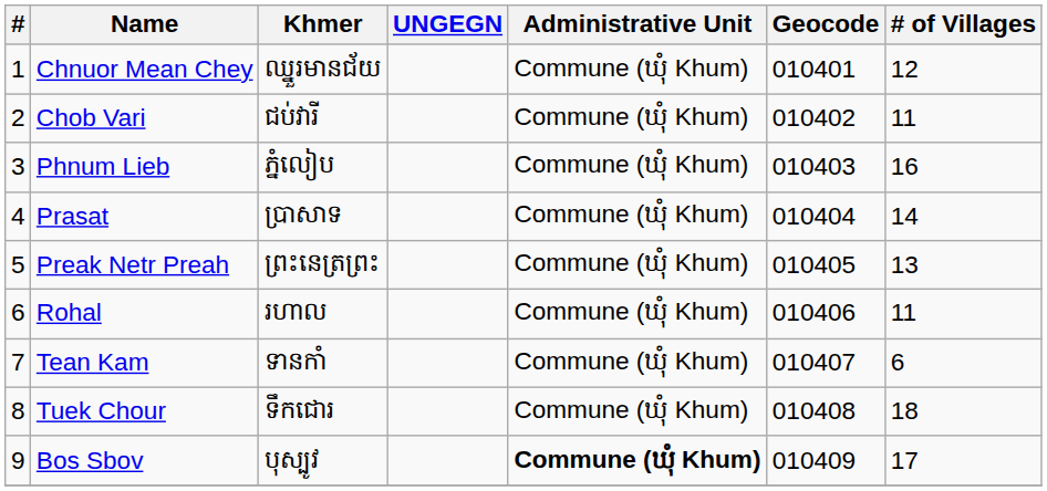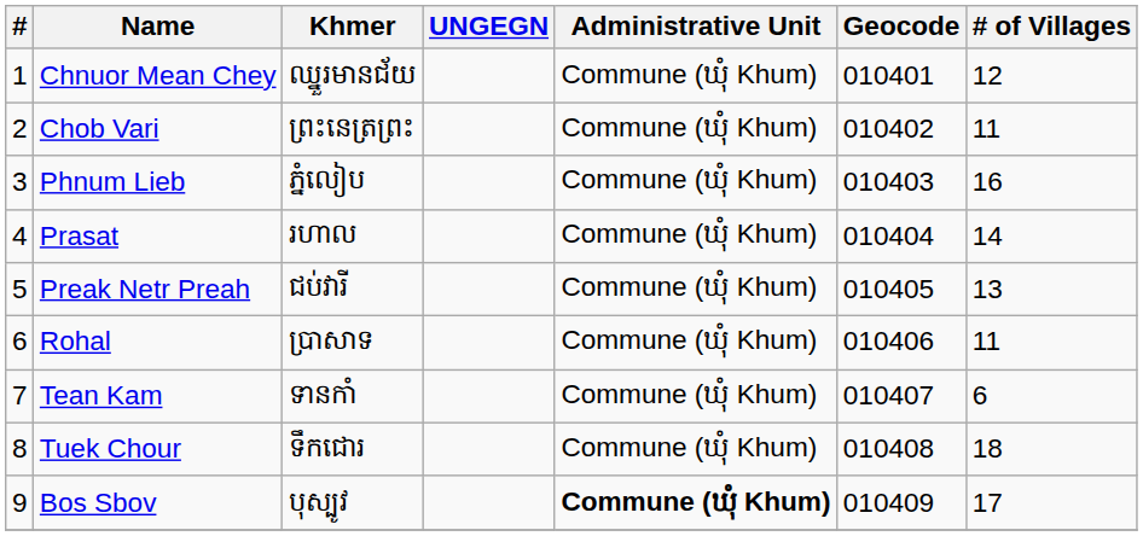 <table class="wikitable sortable">
 <tr>
 <th>#</th>
 <th>Name</th>
 <th>Khmer</th>
 <th><a href='#'>UNGEGN</a></th>
 <th>Administrative Unit</th>
 <th>Geocode</th>
 <th># of Villages</th>
 </tr>
 <tr>
 <td>1</td>
 <td><a href='#'>Chnuor Mean Chey</a></td>
 <td>ឈ្នួរមានជ័យ</td>
 <td></td>
 <td>Commune (ឃុំ Khum)</td>
 <td>010401</td>
 <td>12</td>
 </tr>
 <tr>
 <td>2</td>
 <td><a href='#'>Chob Vari</a></td>
-<td>ជប់វារី</td>
+<td>ព្រះនេត្រព្រះ</td>
 <td></td>
 <td>Commune (ឃុំ Khum)</td>
 <td>010402</td>
 <td>11</td>
 </tr>
 <tr>
 <td>3</td>
 <td><a href='#'>Phnum Lieb</a></td>
 <td>ភ្នំលៀប</td>
 <td></td>
 <td>Commune (ឃុំ Khum)</td>
 <td>010403</td>
 <td>16</td>
 </tr>
 <tr>
 <td>4</td>
 <td><a href='#'>Prasat</a></td>
-<td>ប្រាសាទ</td>
+<td>រហាល</td>
 <td></td>
 <td>Commune (ឃុំ Khum)</td>
 <td>010404</td>
 <td>14</td>
 </tr>
 <tr>
 <td>5</td>
 <td><a href='#'>Preak Netr Preah</a></td>
-<td>ព្រះនេត្រព្រះ</td>
+<td>ជប់វារី</td>
 <td></td>
 <td>Commune (ឃុំ Khum)</td>
 <td>010405</td>
 <td>13</td>
 </tr>
 <tr>
 <td>6</td>
 <td><a href='#'>Rohal</a></td>
-<td>រហាល</td>
+<td>ប្រាសាទ</td>
 <td></td>
 <td>Commune (ឃុំ Khum)</td>
 <td>010406</td>
 <td>11</td>
 </tr>
 <tr>
 <td>7</td>
 <td><a href='#'>Tean Kam</a></td>
 <td>ទានកាំ</td>
 <td></td>
 <td>Commune (ឃុំ Khum)</td>
 <td>010407</td>
 <td>6</td>
 </tr>
 <tr>
 <td>8</td>
 <td><a href='#'>Tuek Chour</a></td>
 <td>ទឹកជោរ</td>
 <td></td>
 <td>Commune (ឃុំ Khum)</td>
 <td>010408</td>
 <td>18</td>
 </tr>
 <tr>
 <td>9</td>
 <td><a href='#'>Bos Sbov</a></td>
 <td>បុស្បូវ</td>
 <td></td>
 <td><strong>Commune (ឃុំ Khum)</strong></td>
 <td>010409</td>
 <td>17</td>
 </tr>
 <tr>
 </tr>
 </table>
